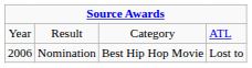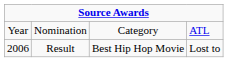 <table class="wikitable">
 <tr>
 <td align="center" colspan="4"><strong><a href='#'>Source Awards</a></strong></td>
 </tr>
 <tr>
 <td align="center">Year</td>
-<td align="center">Result</td>
+<td>Nomination</td>
 <td align="center">Category</td>
 <td><a href='#'>ATL</a></td>
 </tr>
 <tr>
 <td>2006</td>
-<td>Nomination</td>
+<td align="center">Result</td>
 <td>Best Hip Hop Movie</td>
 <td align="center">Lost to</td>
 </tr>
 </table>
